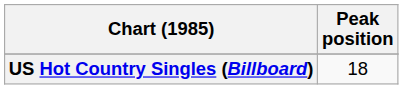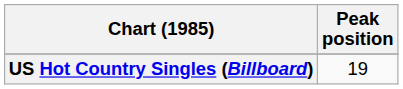 <table class="wikitable sortable plainrowheaders" style="text-align:center">
 <tr>
 <th>Chart (1985)</th>
 <th>Peak<br>position</th>
 </tr>
 <tr>
 </tr>
 <tr>
 </tr>
 <tr>
 <th scope="row">US <a href='#'>Hot Country Singles</a> (<em><a href='#'>Billboard</a></em>)</th>
-<td>18</td>
+<td>19</td>
 </tr>
 </table>
